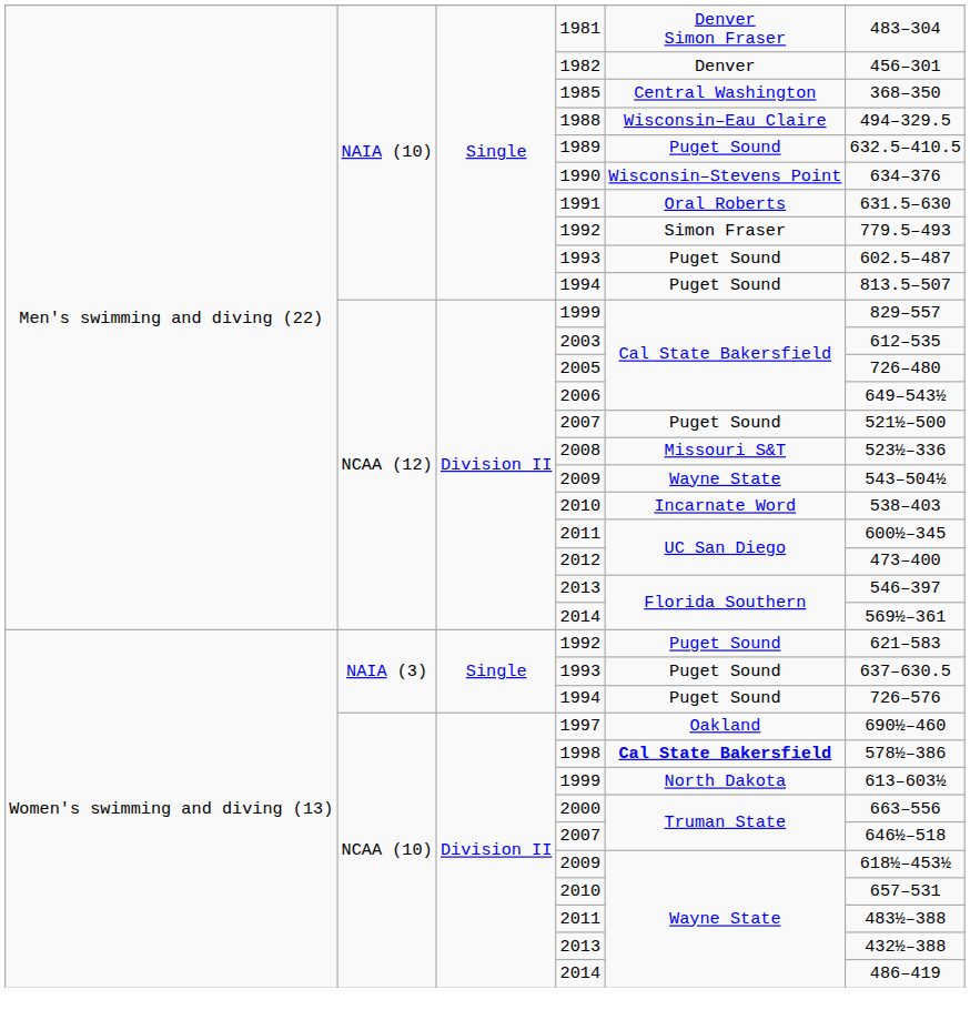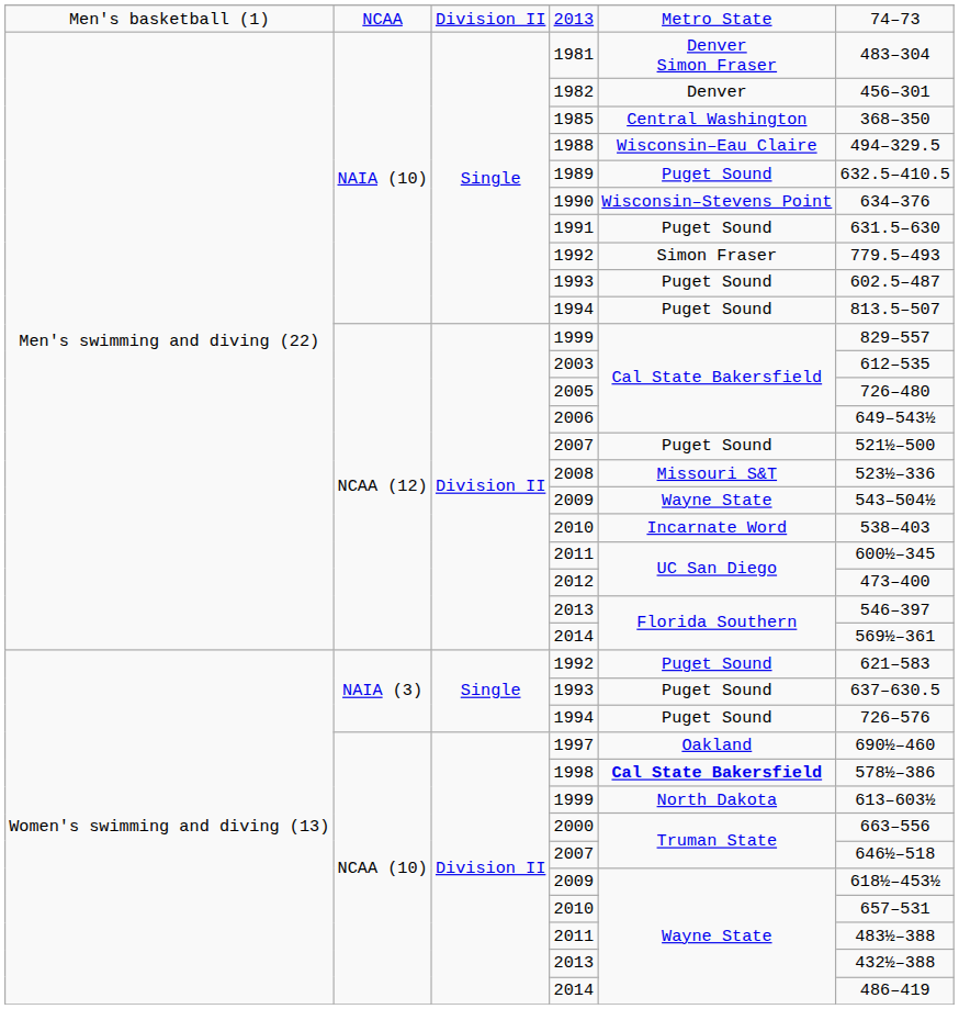 <table class="wikitable" style="text-align:center">
 <tr>
+</tr>
+<tr align="center">
+<td rowspan="1">Men's basketball (1)</td>
+<td rowspan="1"><a href='#'>NCAA</a></td>
+<td rowspan="1"><a href='#'>Division II</a></td>
+<td><a href='#'>2013</a></td>
+<td><a href='#'>Metro State</a></td>
+<td>74–73</td>
 </tr>
 <tr align="center">
 <td rowspan="22">Men's swimming and diving (22)</td>
 <td rowspan="10"><a href='#'>NAIA</a> (10)</td>
 <td rowspan="10"><a href='#'>Single</a></td>
 <td>1981</td>
 <td><a href='#'>Denver</a><br><a href='#'>Simon Fraser</a></td>
 <td>483–304</td>
 </tr>
 <tr align="center">
 <td>1982</td>
 <td>Denver</td>
 <td>456–301</td>
 </tr>
 <tr align="center">
 <td>1985</td>
 <td><a href='#'>Central Washington</a></td>
 <td>368–350</td>
 </tr>
 <tr align="center">
 <td>1988</td>
 <td><a href='#'>Wisconsin–Eau Claire</a></td>
 <td>494–329.5</td>
 </tr>
 <tr align="center">
 <td>1989</td>
 <td><a href='#'>Puget Sound</a></td>
 <td>632.5–410.5</td>
 </tr>
 <tr align="center">
 <td>1990</td>
 <td><a href='#'>Wisconsin–Stevens Point</a></td>
 <td>634–376</td>
 </tr>
 <tr align="center">
 <td>1991</td>
-<td><a href='#'>Oral Roberts</a></td>
+<td>Puget Sound</td>
 <td>631.5–630</td>
 </tr>
 <tr align="center">
 <td>1992</td>
 <td>Simon Fraser</td>
 <td>779.5–493</td>
 </tr>
 <tr align="center">
 <td>1993</td>
 <td>Puget Sound</td>
 <td>602.5–487</td>
 </tr>
 <tr align="center">
 <td>1994</td>
 <td>Puget Sound</td>
 <td>813.5–507</td>
 </tr>
 <tr align="center">
 <td rowspan="12">NCAA (12)</td>
 <td rowspan="12"><a href='#'>Division II</a></td>
 <td>1999</td>
 <td rowspan="4"><a href='#'>Cal State Bakersfield</a></td>
 <td>829–557</td>
 </tr>
 <tr align="center">
 <td>2003</td>
 <td>612–535</td>
 </tr>
 <tr align="center">
 <td>2005</td>
 <td>726–480</td>
 </tr>
 <tr align="center">
 <td>2006</td>
 <td>649–543½</td>
 </tr>
 <tr align="center">
 <td>2007</td>
 <td>Puget Sound</td>
 <td>521½–500</td>
 </tr>
 <tr align="center">
 <td>2008</td>
 <td><a href='#'>Missouri S&T</a></td>
 <td>523½–336</td>
 </tr>
 <tr align="center">
 <td>2009</td>
 <td><a href='#'>Wayne State</a></td>
 <td>543–504½</td>
 </tr>
 <tr align="center">
 <td>2010</td>
 <td><a href='#'>Incarnate Word</a></td>
 <td>538–403</td>
 </tr>
 <tr align="center">
 <td>2011</td>
 <td rowspan="2"><a href='#'>UC San Diego</a></td>
 <td>600½–345</td>
 </tr>
 <tr align="center">
 <td>2012</td>
 <td>473–400</td>
 </tr>
 <tr align="center">
 <td>2013</td>
 <td rowspan="2"><a href='#'>Florida Southern</a></td>
 <td>546–397</td>
 </tr>
 <tr align="center">
 <td>2014</td>
 <td>569½–361</td>
 </tr>
 <tr align="center">
 <td rowspan="13">Women's swimming and diving (13)</td>
 <td rowspan="3"><a href='#'>NAIA</a> (3)</td>
 <td rowspan="3"><a href='#'>Single</a></td>
 <td>1992</td>
 <td><a href='#'>Puget Sound</a></td>
 <td>621–583</td>
 </tr>
 <tr align="center">
 <td>1993</td>
 <td>Puget Sound</td>
 <td>637–630.5</td>
 </tr>
 <tr align="center">
 <td>1994</td>
 <td>Puget Sound</td>
 <td>726–576</td>
 </tr>
 <tr align="center">
 <td rowspan="10">NCAA (10)</td>
 <td rowspan="10"><a href='#'>Division II</a></td>
 <td>1997</td>
 <td><a href='#'>Oakland</a></td>
 <td>690½–460</td>
 </tr>
 <tr align="center">
 <td>1998</td>
 <td><strong><a href='#'>Cal State Bakersfield</a></strong></td>
 <td>578½–386</td>
 </tr>
 <tr align="center">
 <td>1999</td>
 <td><a href='#'>North Dakota</a></td>
 <td>613–603½</td>
 </tr>
 <tr align="center">
 <td>2000</td>
 <td rowspan="2"><a href='#'>Truman State</a></td>
 <td>663–556</td>
 </tr>
 <tr align="center">
 <td>2007</td>
 <td>646½–518</td>
 </tr>
 <tr align="center">
 <td>2009</td>
 <td rowspan="5"><a href='#'>Wayne State</a></td>
 <td>618½–453½</td>
 </tr>
 <tr align="center">
 <td>2010</td>
 <td>657–531</td>
 </tr>
 <tr align="center">
 <td>2011</td>
 <td>483½–388</td>
 </tr>
 <tr align="center">
 <td>2013</td>
 <td>432½–388</td>
 </tr>
 <tr align="center">
 <td>2014</td>
 <td>486–419</td>
 </tr>
 </table>
